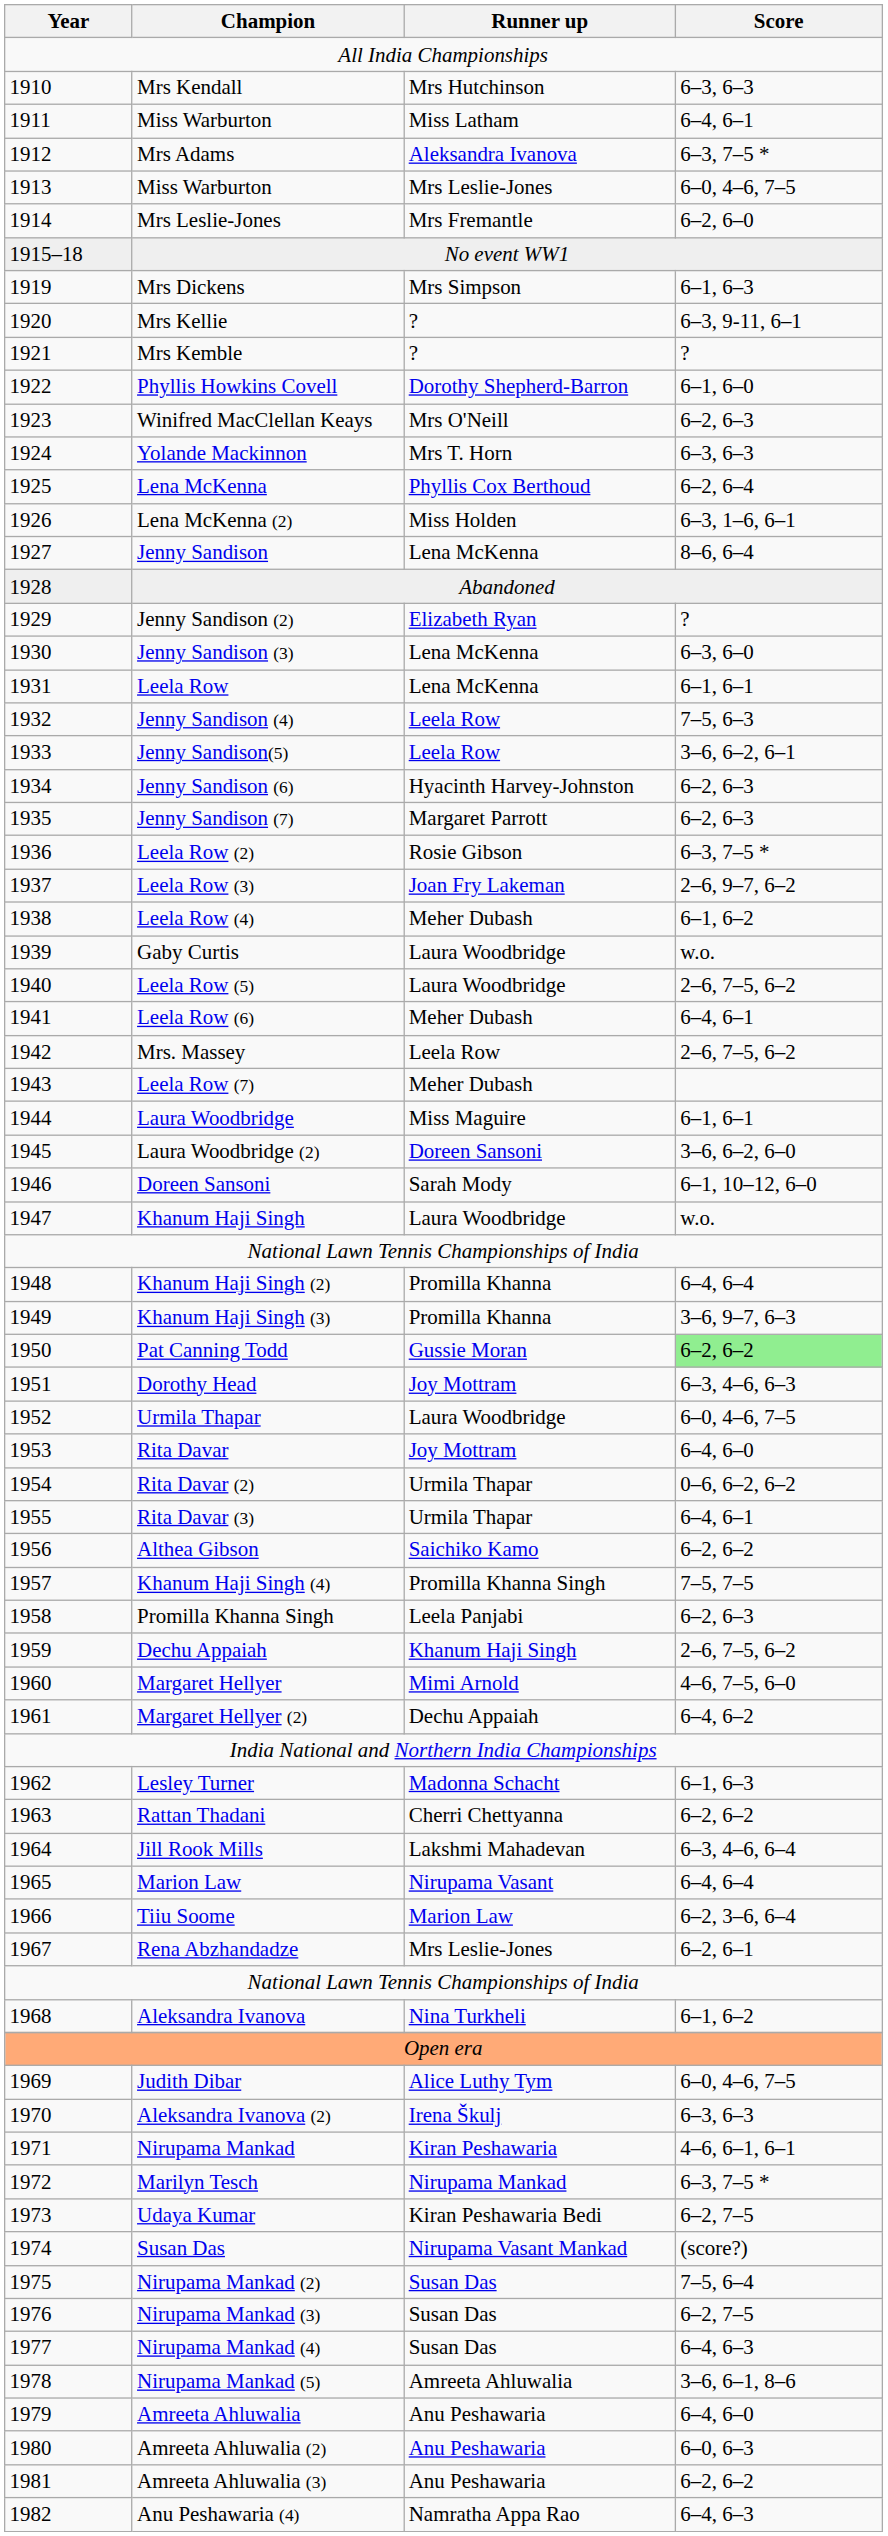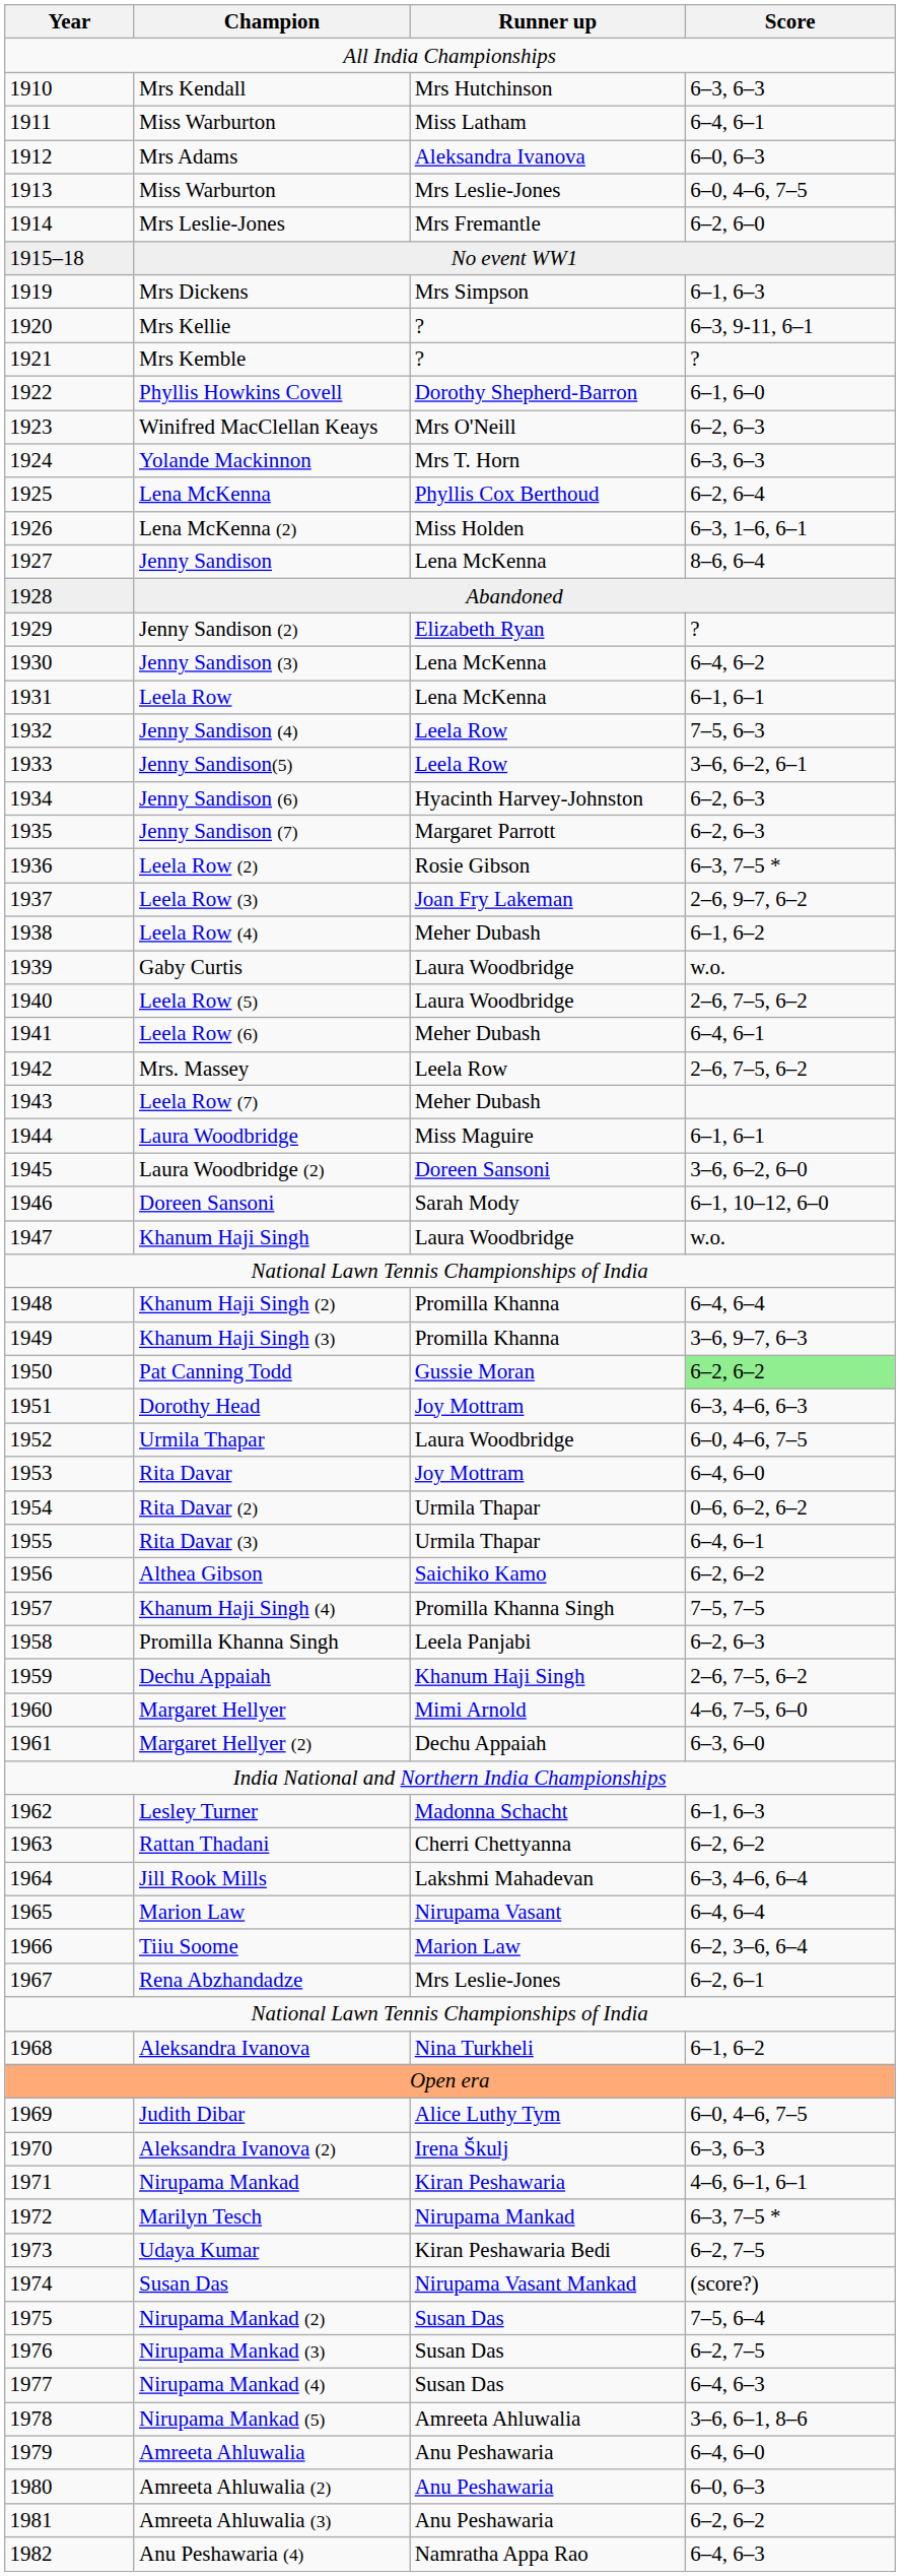 <table class="wikitable">
 <tr>
 <th style="width:90px">Year</th>
 <th style="width:200px">Champion</th>
 <th style="width:200px">Runner up</th>
 <th style="width:150px">Score</th>
 </tr>
 <tr>
 <td colspan=4 align=center><em>All India Championships</em></td>
 </tr>
 <tr>
 <td>1910</td>
 <td> Mrs Kendall</td>
 <td> Mrs Hutchinson</td>
 <td>6–3, 6–3</td>
 </tr>
 <tr>
 <td>1911</td>
 <td> Miss Warburton</td>
 <td> Miss Latham</td>
 <td>6–4, 6–1</td>
 </tr>
 <tr>
 <td>1912</td>
 <td> Mrs Adams</td>
 <td> <a href='#'>Aleksandra Ivanova</a></td>
-<td>6–3, 7–5 *</td>
+<td>6–0, 6–3</td>
 </tr>
 <tr>
 <td>1913</td>
 <td> Miss Warburton</td>
 <td> Mrs Leslie-Jones</td>
 <td>6–0, 4–6, 7–5</td>
 </tr>
 <tr>
 <td>1914</td>
 <td> Mrs Leslie-Jones</td>
 <td> Mrs Fremantle</td>
 <td>6–2, 6–0</td>
 </tr>
 <tr>
 <td style="background:#efefef">1915–18</td>
 <td colspan=3 align=center style="background:#efefef"><em>No event WW1</em></td>
 </tr>
 <tr>
 <td>1919</td>
 <td> Mrs Dickens</td>
 <td> Mrs Simpson</td>
 <td>6–1, 6–3</td>
 </tr>
 <tr>
 <td>1920</td>
 <td> Mrs Kellie </td>
 <td>?</td>
 <td>6–3, 9-11, 6–1</td>
 </tr>
 <tr>
 <td>1921</td>
 <td> Mrs Kemble</td>
 <td>?</td>
 <td>?</td>
 </tr>
 <tr>
 <td>1922</td>
 <td> <a href='#'>Phyllis Howkins Covell</a></td>
 <td> <a href='#'>Dorothy Shepherd-Barron</a></td>
 <td>6–1, 6–0</td>
 </tr>
 <tr>
 <td>1923</td>
 <td> Winifred MacClellan Keays</td>
 <td> Mrs O'Neill</td>
 <td>6–2, 6–3</td>
 </tr>
 <tr>
 <td>1924</td>
 <td> <a href='#'>Yolande Mackinnon</a></td>
 <td> Mrs T. Horn</td>
 <td>6–3, 6–3</td>
 </tr>
 <tr>
 <td>1925</td>
 <td> <a href='#'>Lena McKenna</a></td>
 <td> <a href='#'>Phyllis Cox Berthoud</a></td>
 <td>6–2, 6–4</td>
 </tr>
 <tr>
 <td>1926</td>
 <td> Lena McKenna <small>(2)</small></td>
 <td> Miss Holden</td>
 <td>6–3, 1–6, 6–1</td>
 </tr>
 <tr>
 <td>1927</td>
 <td> <a href='#'>Jenny Sandison</a></td>
 <td> Lena McKenna</td>
 <td>8–6, 6–4</td>
 </tr>
 <tr>
 <td style="background:#efefef">1928</td>
 <td colspan=3 align=center style="background:#efefef"><em>Abandoned</em></td>
 </tr>
 <tr>
 <td>1929 </td>
 <td> Jenny Sandison <small>(2)</small></td>
 <td> <a href='#'>Elizabeth Ryan</a></td>
 <td>?</td>
 </tr>
 <tr>
 <td>1930</td>
 <td> <a href='#'>Jenny Sandison</a> <small>(3)</small></td>
 <td> Lena McKenna</td>
-<td>6–3, 6–0</td>
+<td>6–4, 6–2</td>
 </tr>
 <tr>
 <td>1931</td>
 <td> <a href='#'>Leela Row</a></td>
 <td> Lena McKenna</td>
 <td>6–1, 6–1</td>
 </tr>
 <tr>
 <td>1932</td>
 <td> <a href='#'>Jenny Sandison</a> <small>(4)</small></td>
 <td> <a href='#'>Leela Row</a></td>
 <td>7–5, 6–3</td>
 </tr>
 <tr>
 <td>1933</td>
 <td> <a href='#'>Jenny Sandison</a><small>(5)</small></td>
 <td> <a href='#'>Leela Row</a></td>
 <td>3–6, 6–2, 6–1</td>
 </tr>
 <tr>
 <td>1934</td>
 <td> <a href='#'>Jenny Sandison</a> <small>(6)</small></td>
 <td> Hyacinth Harvey-Johnston</td>
 <td>6–2, 6–3</td>
 </tr>
 <tr>
 <td>1935</td>
 <td> <a href='#'>Jenny Sandison</a> <small>(7)</small></td>
 <td> Margaret Parrott</td>
 <td>6–2, 6–3</td>
 </tr>
 <tr>
 <td>1936</td>
 <td> <a href='#'>Leela Row</a> <small>(2)</small></td>
 <td> Rosie Gibson</td>
 <td>6–3, 7–5 *</td>
 </tr>
 <tr>
 <td>1937</td>
 <td> <a href='#'>Leela Row</a> <small>(3)</small></td>
 <td> <a href='#'>Joan Fry Lakeman</a></td>
 <td>2–6, 9–7, 6–2</td>
 </tr>
 <tr>
 <td>1938</td>
 <td>  <a href='#'>Leela Row</a> <small>(4)</small></td>
 <td> Meher Dubash</td>
 <td>6–1, 6–2</td>
 </tr>
 <tr>
 <td>1939</td>
 <td> Gaby Curtis</td>
 <td> Laura Woodbridge</td>
 <td>w.o.</td>
 </tr>
 <tr>
 <td>1940</td>
 <td> <a href='#'>Leela Row</a> <small>(5)</small></td>
 <td> Laura Woodbridge</td>
 <td>2–6, 7–5, 6–2</td>
 </tr>
 <tr>
 <td>1941</td>
 <td> <a href='#'>Leela Row</a> <small>(6)</small></td>
 <td> Meher Dubash</td>
 <td>6–4, 6–1</td>
 </tr>
 <tr>
 <td>1942</td>
 <td> Mrs. Massey</td>
 <td> Leela Row</td>
 <td>2–6, 7–5, 6–2</td>
 </tr>
 <tr>
 <td>1943</td>
 <td> <a href='#'>Leela Row</a> <small>(7)</small></td>
 <td> Meher Dubash</td>
 <td></td>
 </tr>
 <tr>
 <td>1944</td>
 <td> <a href='#'>Laura Woodbridge</a></td>
 <td> Miss Maguire</td>
 <td>6–1, 6–1</td>
 </tr>
 <tr>
 <td>1945</td>
 <td> Laura Woodbridge <small>(2)</small></td>
 <td> <a href='#'>Doreen Sansoni</a></td>
 <td>3–6, 6–2, 6–0</td>
 </tr>
 <tr>
 <td>1946</td>
 <td> <a href='#'>Doreen Sansoni</a></td>
 <td> Sarah Mody</td>
 <td>6–1, 10–12, 6–0</td>
 </tr>
 <tr>
 <td>1947</td>
 <td> <a href='#'>Khanum Haji Singh</a></td>
 <td> Laura Woodbridge</td>
 <td>w.o.</td>
 </tr>
 <tr>
 <td colspan=4 align=center><em> National Lawn Tennis Championships of India</em></td>
 </tr>
 <tr>
 <td>1948</td>
 <td> <a href='#'>Khanum Haji Singh</a> <small>(2)</small></td>
 <td> Promilla Khanna</td>
 <td>6–4, 6–4</td>
 </tr>
 <tr>
 <td>1949</td>
 <td> <a href='#'>Khanum Haji Singh</a> <small>(3)</small></td>
 <td> Promilla Khanna</td>
 <td>3–6, 9–7, 6–3</td>
 </tr>
 <tr>
 <td>1950</td>
 <td> <a href='#'>Pat Canning Todd</a></td>
 <td> <a href='#'>Gussie Moran</a></td>
 <td style="background: lightgreen;">6–2, 6–2</td>
 </tr>
 <tr>
 <td>1951</td>
 <td> <a href='#'>Dorothy Head</a></td>
 <td> <a href='#'>Joy Mottram</a></td>
 <td>6–3, 4–6, 6–3</td>
 </tr>
 <tr>
 <td>1952</td>
 <td> <a href='#'>Urmila Thapar</a></td>
 <td> Laura Woodbridge</td>
 <td>6–0, 4–6, 7–5</td>
 </tr>
 <tr>
 <td>1953</td>
 <td> <a href='#'>Rita Davar</a></td>
 <td> <a href='#'>Joy Mottram</a></td>
 <td>6–4, 6–0</td>
 </tr>
 <tr>
 <td>1954</td>
 <td> <a href='#'>Rita Davar</a> <small>(2)</small></td>
 <td> Urmila Thapar</td>
 <td>0–6, 6–2, 6–2</td>
 </tr>
 <tr>
 <td>1955</td>
 <td> <a href='#'>Rita Davar</a> <small>(3)</small></td>
 <td> Urmila Thapar</td>
 <td>6–4, 6–1</td>
 </tr>
 <tr>
 <td>1956</td>
 <td> <a href='#'>Althea Gibson</a></td>
 <td>  <a href='#'>Saichiko Kamo</a></td>
 <td>6–2, 6–2</td>
 </tr>
 <tr>
 <td>1957</td>
 <td> <a href='#'>Khanum Haji Singh</a> <small>(4)</small></td>
 <td> Promilla Khanna Singh</td>
 <td>7–5, 7–5</td>
 </tr>
 <tr>
 <td>1958</td>
 <td> Promilla Khanna Singh</td>
 <td> Leela Panjabi</td>
 <td>6–2, 6–3</td>
 </tr>
 <tr>
 <td>1959</td>
 <td> <a href='#'>Dechu Appaiah</a></td>
 <td> <a href='#'>Khanum Haji Singh</a></td>
 <td>2–6, 7–5, 6–2</td>
 </tr>
 <tr>
 <td>1960</td>
 <td> <a href='#'>Margaret Hellyer</a></td>
 <td> <a href='#'>Mimi Arnold</a></td>
 <td>4–6, 7–5, 6–0</td>
 </tr>
 <tr>
 <td>1961</td>
 <td> <a href='#'>Margaret Hellyer</a> <small>(2)</small></td>
 <td> Dechu Appaiah</td>
-<td>6–4, 6–2</td>
+<td>6–3, 6–0</td>
 </tr>
 <tr>
 <td colspan=4 align=center><em>India National and <a href='#'>Northern India Championships</a></em></td>
 </tr>
 <tr>
 <td>1962</td>
 <td> <a href='#'>Lesley Turner</a></td>
 <td> <a href='#'>Madonna Schacht</a></td>
 <td>6–1, 6–3</td>
 </tr>
 <tr>
 <td>1963</td>
 <td> <a href='#'>Rattan Thadani</a></td>
 <td> Cherri Chettyanna</td>
 <td>6–2, 6–2</td>
 </tr>
 <tr>
 <td>1964</td>
 <td> <a href='#'>Jill Rook Mills</a></td>
 <td> Lakshmi Mahadevan</td>
 <td>6–3, 4–6, 6–4</td>
 </tr>
 <tr>
 <td>1965</td>
 <td> <a href='#'>Marion Law</a></td>
 <td> <a href='#'>Nirupama Vasant</a></td>
 <td>6–4, 6–4</td>
 </tr>
 <tr>
 <td>1966</td>
 <td> <a href='#'>Tiiu Soome</a></td>
 <td> <a href='#'>Marion Law</a></td>
 <td>6–2, 3–6, 6–4</td>
 </tr>
 <tr>
 <td>1967</td>
 <td> <a href='#'>Rena Abzhandadze</a></td>
 <td> Mrs Leslie-Jones</td>
 <td>6–2, 6–1</td>
 </tr>
 <tr>
 <td colspan=4 align=center><em>National Lawn Tennis Championships of India</em></td>
 </tr>
 <tr>
 <td>1968</td>
 <td> <a href='#'>Aleksandra Ivanova</a></td>
 <td> <a href='#'>Nina Turkheli</a></td>
 <td>6–1, 6–2</td>
 </tr>
 <tr>
 </tr>
 <tr style=background-color:#ffaa77>
 <td colspan=10 align=center><em>Open era</em></td>
 </tr>
 <tr>
 <td>1969</td>
 <td> <a href='#'>Judith Dibar</a></td>
 <td> <a href='#'>Alice Luthy Tym</a></td>
 <td>6–0, 4–6, 7–5</td>
 </tr>
 <tr>
 <td>1970</td>
 <td> <a href='#'>Aleksandra Ivanova</a> <small>(2)</small></td>
 <td> <a href='#'>Irena Škulj</a></td>
 <td>6–3, 6–3</td>
 </tr>
 <tr>
 <td>1971</td>
 <td> <a href='#'>Nirupama Mankad</a></td>
 <td> <a href='#'>Kiran Peshawaria</a></td>
 <td>4–6, 6–1, 6–1</td>
 </tr>
 <tr>
 <td>1972</td>
 <td> <a href='#'>Marilyn Tesch</a></td>
 <td> <a href='#'>Nirupama Mankad</a></td>
 <td>6–3, 7–5 *</td>
 </tr>
 <tr>
 <td>1973</td>
 <td> <a href='#'>Udaya Kumar</a></td>
 <td> Kiran Peshawaria Bedi</td>
 <td>6–2, 7–5</td>
 </tr>
 <tr>
 <td>1974</td>
 <td> <a href='#'>Susan Das</a></td>
 <td> <a href='#'>Nirupama Vasant Mankad</a></td>
 <td>(score?)</td>
 </tr>
 <tr>
 <td>1975</td>
 <td> <a href='#'>Nirupama Mankad</a> <small>(2)</small></td>
 <td> <a href='#'>Susan Das</a></td>
 <td>7–5, 6–4</td>
 </tr>
 <tr>
 <td>1976</td>
 <td> <a href='#'>Nirupama Mankad</a> <small>(3)</small></td>
 <td> Susan Das</td>
 <td>6–2, 7–5</td>
 </tr>
 <tr>
 <td>1977</td>
 <td> <a href='#'>Nirupama Mankad</a> <small>(4)</small></td>
 <td>Susan Das</td>
 <td>6–4, 6–3</td>
 </tr>
 <tr>
 <td>1978</td>
 <td> <a href='#'>Nirupama Mankad</a> <small>(5)</small></td>
 <td> Amreeta Ahluwalia</td>
 <td>3–6, 6–1, 8–6</td>
 </tr>
 <tr>
 <td>1979</td>
 <td> <a href='#'>Amreeta Ahluwalia</a></td>
 <td> Anu Peshawaria</td>
 <td>6–4, 6–0</td>
 </tr>
 <tr>
 <td>1980</td>
 <td> Amreeta Ahluwalia <small>(2)</small></td>
 <td> <a href='#'>Anu Peshawaria</a></td>
 <td>6–0, 6–3</td>
 </tr>
 <tr>
 <td>1981</td>
 <td> Amreeta Ahluwalia <small>(3)</small></td>
 <td> Anu Peshawaria</td>
 <td>6–2, 6–2</td>
 </tr>
 <tr>
 <td>1982</td>
 <td> Anu Peshawaria <small>(4)</small></td>
 <td> Namratha Appa Rao</td>
 <td>6–4, 6–3</td>
 </tr>
 </table>
